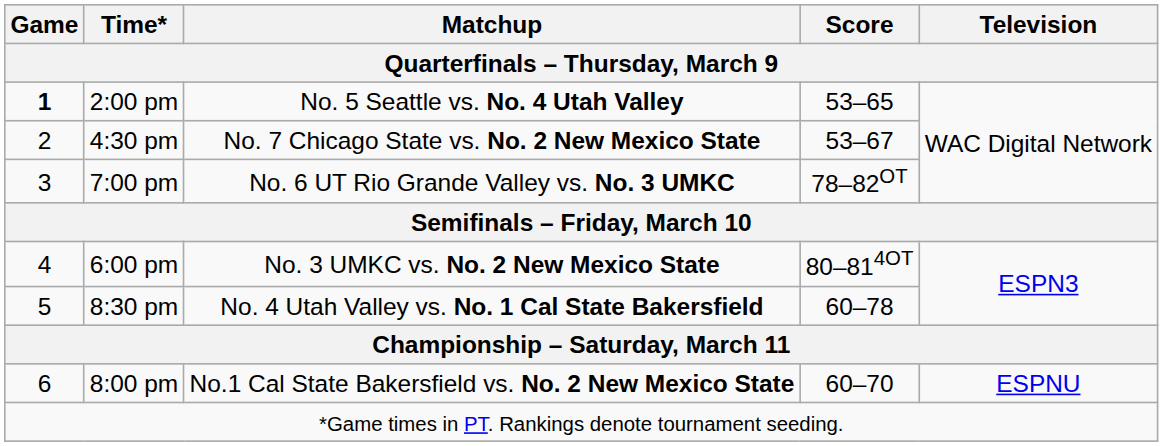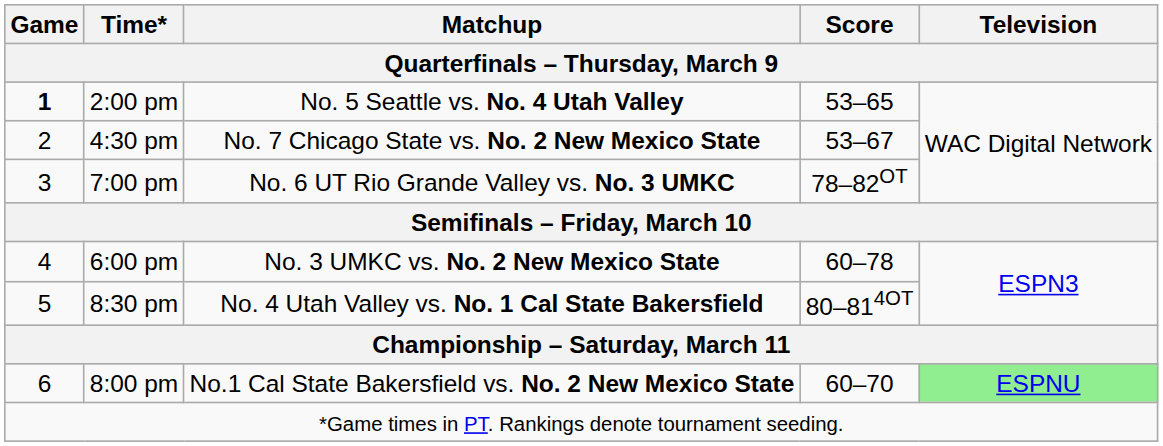 <table class="wikitable" style="font-size: 95%;text-align:center">
 <tr>
 <th>Game</th>
 <th>Time*</th>
 <th>Matchup</th>
 <th>Score</th>
 <th>Television</th>
 </tr>
 <tr>
 <th colspan=5>Quarterfinals – Thursday, March 9</th>
 </tr>
 <tr>
 <td><strong>1</strong></td>
 <td>2:00 pm</td>
 <td>No. 5 Seattle vs. <strong>No. 4 Utah Valley</strong></td>
 <td>53–65</td>
 <td rowspan=3>WAC Digital Network</td>
 </tr>
 <tr>
 <td>2</td>
 <td>4:30 pm</td>
 <td>No. 7 Chicago State vs. <strong>No. 2 New Mexico State</strong></td>
 <td>53–67</td>
 </tr>
 <tr>
 <td>3</td>
 <td>7:00 pm</td>
 <td>No. 6 UT Rio Grande Valley vs. <strong>No. 3 UMKC</strong></td>
 <td>78–82<sup>OT</sup></td>
 </tr>
 <tr>
 <th colspan=5>Semifinals – Friday, March 10</th>
 </tr>
 <tr>
 <td>4</td>
 <td>6:00 pm</td>
 <td>No. 3 UMKC vs. <strong>No. 2 New Mexico State</strong></td>
-<td>80–81<sup>4OT</sup></td>
+<td>60–78</td>
 <td rowspan=2><a href='#'>ESPN3</a></td>
 </tr>
 <tr>
 <td>5</td>
 <td>8:30 pm</td>
 <td>No. 4 Utah Valley vs.<strong> No. 1 Cal State Bakersfield</strong></td>
-<td>60–78</td>
+<td>80–81<sup>4OT</sup></td>
 </tr>
 <tr>
 <th colspan=5>Championship – Saturday, March 11</th>
 </tr>
 <tr>
 <td>6</td>
 <td>8:00 pm</td>
 <td>No.1 Cal State Bakersfield vs. <strong>No. 2 New Mexico State</strong></td>
 <td>60–70</td>
-<td><a href='#'>ESPNU</a></td>
+<td style="background: lightgreen;"><a href='#'>ESPNU</a></td>
 </tr>
 <tr>
 <td colspan=5><small>*Game times in <a href='#'>PT</a>. Rankings denote tournament seeding.</small></td>
 </tr>
 </table>
